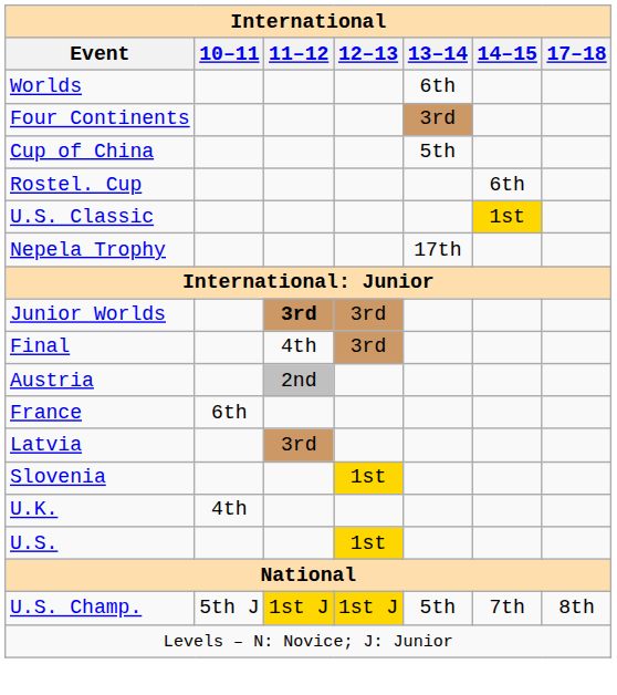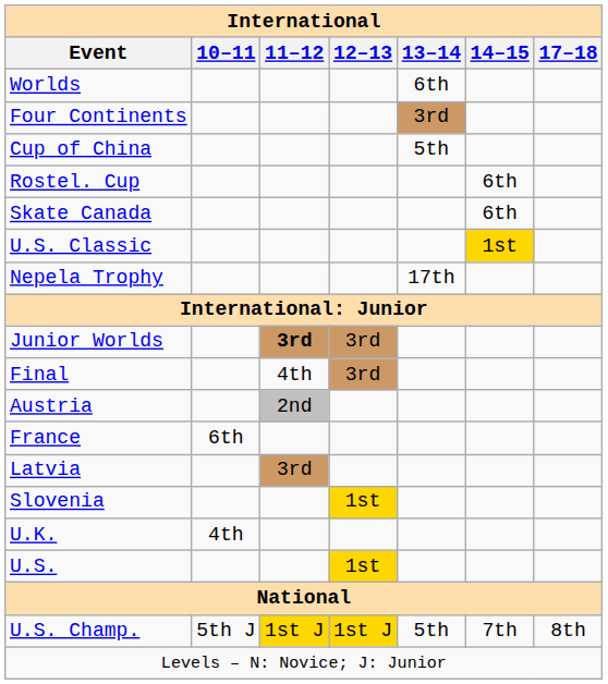 <table class="wikitable" style="text-align:center">
 <tr>
 <th colspan="7" style="background-color: #ffdead; " align="center">International</th>
 </tr>
 <tr>
 <th>Event</th>
 <th><a href='#'>10–11</a></th>
 <th><a href='#'>11–12</a></th>
 <th><a href='#'>12–13</a></th>
 <th><a href='#'>13–14</a></th>
 <th><a href='#'>14–15</a></th>
 <th><a href='#'>17–18</a></th>
 </tr>
 <tr>
 <td align=left><a href='#'>Worlds</a></td>
 <td></td>
 <td></td>
 <td></td>
 <td>6th</td>
 <td></td>
 <td></td>
 </tr>
 <tr>
 <td align=left><a href='#'>Four Continents</a></td>
 <td></td>
 <td></td>
 <td></td>
 <td bgcolor="#cc9966">3rd</td>
 <td></td>
 <td></td>
 </tr>
 <tr>
 <td align=left> <a href='#'>Cup of China</a></td>
 <td></td>
 <td></td>
 <td></td>
 <td>5th</td>
 <td></td>
 <td></td>
 </tr>
 <tr>
 <td align=left> <a href='#'>Rostel. Cup</a></td>
+<td></td>
+<td></td>
+<td></td>
+<td></td>
+<td>6th</td>
+<td></td>
+</tr>
+<tr>
+<td align=left> <a href='#'>Skate Canada</a></td>
 <td></td>
 <td></td>
 <td></td>
 <td></td>
 <td>6th</td>
 <td></td>
 </tr>
 <tr>
 <td align=left> <a href='#'>U.S. Classic</a></td>
 <td></td>
 <td></td>
 <td></td>
 <td></td>
 <td bgcolor=gold>1st</td>
 <td></td>
 </tr>
 <tr>
 <td align=left><a href='#'>Nepela Trophy</a></td>
 <td></td>
 <td></td>
 <td></td>
 <td>17th</td>
 <td></td>
 <td></td>
 </tr>
 <tr>
 <th colspan="7" style="background-color: #ffdead; " align="center">International: Junior</th>
 </tr>
 <tr>
 <td align=left><a href='#'>Junior Worlds</a></td>
 <td></td>
 <td bgcolor="#cc9966"><strong>3rd</strong></td>
 <td bgcolor="#cc9966">3rd</td>
 <td></td>
 <td></td>
 <td></td>
 </tr>
 <tr>
 <td align=left> <a href='#'>Final</a></td>
 <td></td>
 <td>4th</td>
 <td bgcolor="#cc9966">3rd</td>
 <td></td>
 <td></td>
 <td></td>
 </tr>
 <tr>
 <td align=left> <a href='#'>Austria</a></td>
 <td></td>
 <td bgcolor=silver>2nd</td>
 <td></td>
 <td></td>
 <td></td>
 <td></td>
 </tr>
 <tr>
 <td align=left> <a href='#'>France</a></td>
 <td>6th</td>
 <td></td>
 <td></td>
 <td></td>
 <td></td>
 <td></td>
 </tr>
 <tr>
 <td align=left> <a href='#'>Latvia</a></td>
 <td></td>
 <td bgcolor="#cc9966">3rd</td>
 <td></td>
 <td></td>
 <td></td>
 <td></td>
 </tr>
 <tr>
 <td align=left> <a href='#'>Slovenia</a></td>
 <td></td>
 <td></td>
 <td bgcolor=gold>1st</td>
 <td></td>
 <td></td>
 <td></td>
 </tr>
 <tr>
 <td align=left> <a href='#'>U.K.</a></td>
 <td>4th</td>
 <td></td>
 <td></td>
 <td></td>
 <td></td>
 <td></td>
 </tr>
 <tr>
 <td align=left> <a href='#'>U.S.</a></td>
 <td></td>
 <td></td>
 <td bgcolor=gold>1st</td>
 <td></td>
 <td></td>
 <td></td>
 </tr>
 <tr>
 <th colspan="7" style="background-color: #ffdead; " align="center">National</th>
 </tr>
 <tr>
 <td align=left><a href='#'>U.S. Champ.</a></td>
 <td>5th J</td>
 <td bgcolor=gold>1st J</td>
 <td bgcolor=gold>1st J</td>
 <td>5th</td>
 <td>7th</td>
 <td>8th</td>
 </tr>
 <tr>
 <td colspan="7" align="center"><small> Levels – N: Novice; J: Junior </small></td>
 </tr>
 </table>
